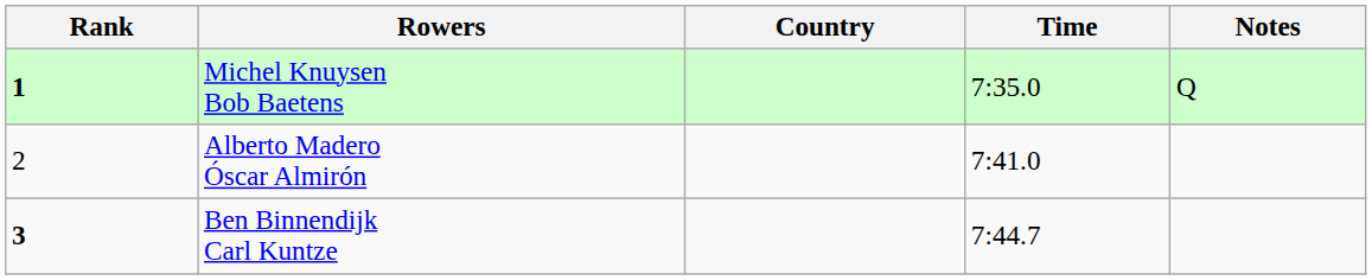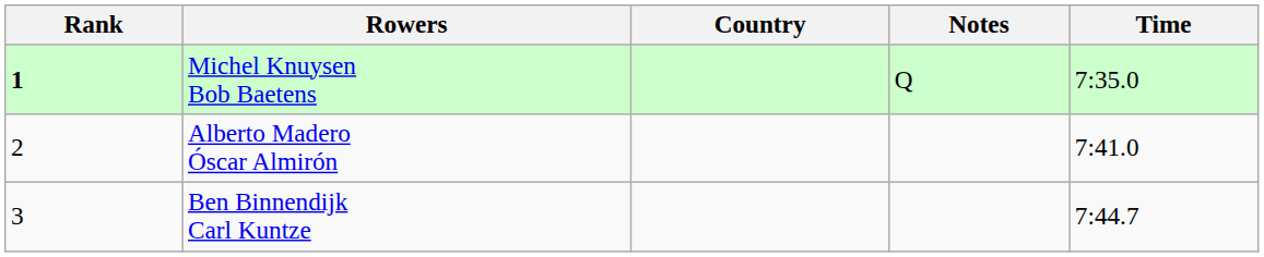 <table class="wikitable" width=50%>
 <tr>
 <th>Rank</th>
 <th>Rowers</th>
 <th>Country</th>
+<th>Notes</th>
 <th>Time</th>
-<th>Notes</th>
 </tr>
 <tr bgcolor=ccffcc>
 <td><strong>1</strong></td>
 <td><a href='#'>Michel Knuysen</a><br><a href='#'>Bob Baetens</a></td>
 <td></td>
+<td>Q</td>
 <td>7:35.0</td>
-<td>Q</td>
 </tr>
 <tr>
 <td>2</td>
 <td><a href='#'>Alberto Madero</a><br><a href='#'>Óscar Almirón</a></td>
 <td></td>
+<td></td>
 <td>7:41.0</td>
-<td></td>
 </tr>
 <tr>
-<td><strong>3</strong></td>
+<td>3</td>
 <td><a href='#'>Ben Binnendijk</a><br><a href='#'>Carl Kuntze</a></td>
 <td></td>
+<td></td>
 <td>7:44.7</td>
-<td></td>
 </tr>
 </table>
